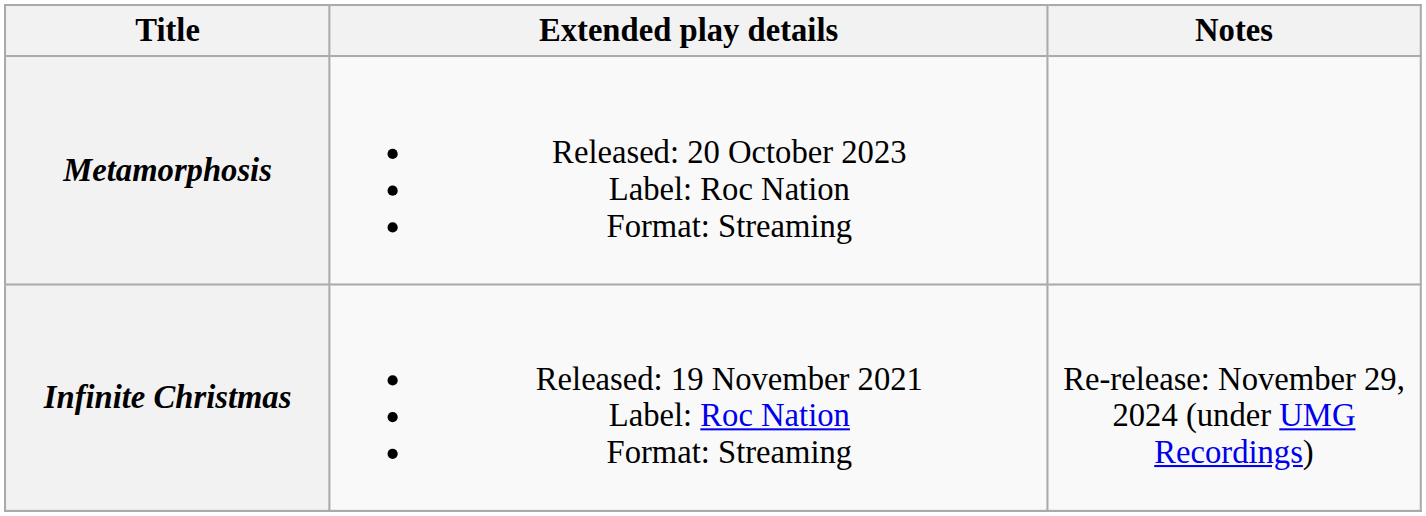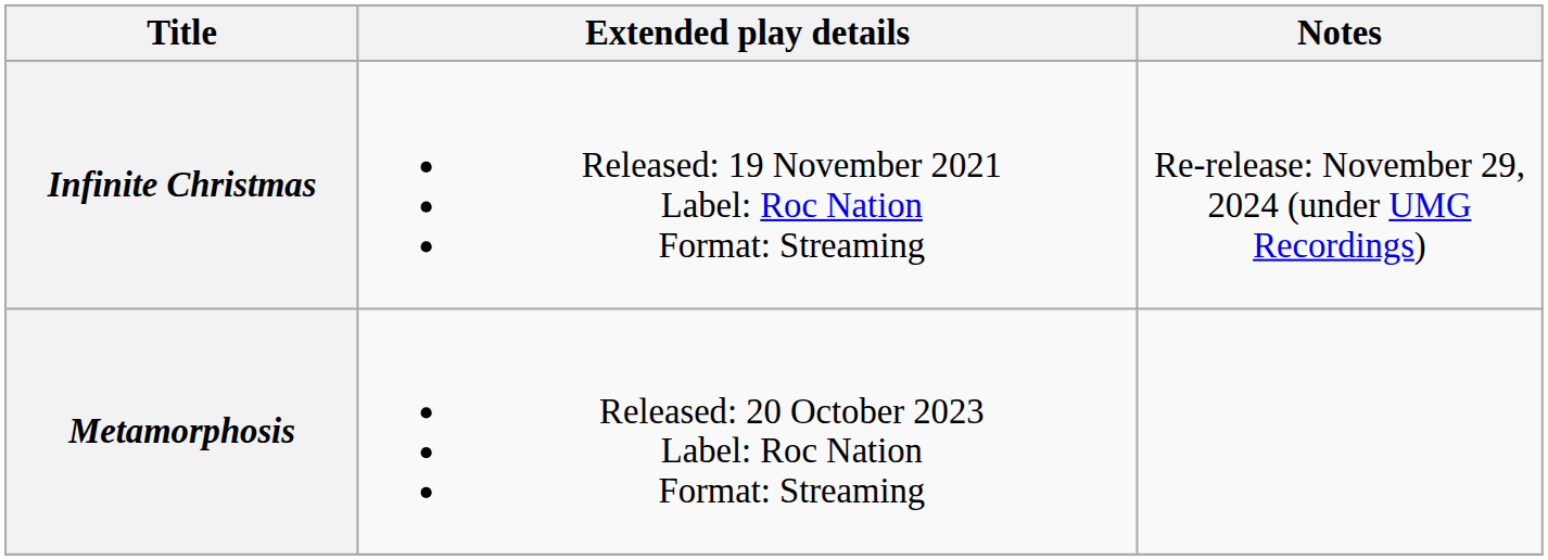 <table class="wikitable plainrowheaders" style="text-align:center;">
 <tr>
 <th scope="col" rowspan="1" style="width:9.5em;">Title</th>
 <th scope="col" rowspan="1" style="width:21.5em;">Extended play details</th>
 <th scope="col" rowspan="1" style="width:11em;">Notes</th>
 </tr>
 <tr>
+<th scope="row"><em>Infinite Christmas</em><br></th>
+<td><br><ul><li>Released: 19 November 2021</li><li>Label: <a href='#'>Roc Nation</a></li><li>Format: Streaming</li></ul></td>
+<td><br>Re-release: November 29, 2024 (under <a href='#'>UMG Recordings</a>)</td>
+</tr>
+<tr>
 <th scope="row"><em>Metamorphosis</em><br></th>
 <td><br><ul><li>Released: 20 October 2023 </li><li>Label: Roc Nation</li><li>Format: Streaming</li></ul></td>
 <td></td>
 </tr>
 <tr>
-<th scope="row"><em>Infinite Christmas</em><br></th>
-<td><br><ul><li>Released: 19 November 2021</li><li>Label: <a href='#'>Roc Nation</a></li><li>Format: Streaming</li></ul></td>
-<td><br>Re-release: November 29, 2024 (under <a href='#'>UMG Recordings</a>)</td>
-</tr>
-<tr>
 </tr>
 </table>
